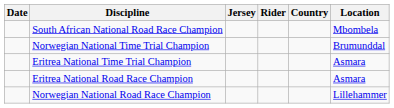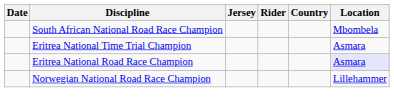 <table class="wikitable">
 <tr>
 <th>Date</th>
 <th>Discipline</th>
 <th>Jersey</th>
 <th>Rider</th>
 <th>Country</th>
 <th>Location</th>
 </tr>
 <tr>
 <td></td>
 <td><a href='#'>South African National Road Race Champion</a></td>
 <td></td>
 <td></td>
 <td></td>
 <td><a href='#'>Mbombela</a></td>
 </tr>
 <tr>
 <td></td>
-<td><a href='#'>Norwegian National Time Trial Champion</a></td>
-<td></td>
-<td></td>
-<td></td>
-<td><a href='#'>Brumunddal</a></td>
-</tr>
-<tr>
-<td></td>
 <td><a href='#'>Eritrea National Time Trial Champion</a></td>
 <td></td>
 <td></td>
 <td></td>
 <td><a href='#'>Asmara</a></td>
 </tr>
 <tr>
 <td></td>
 <td><a href='#'>Eritrea National Road Race Champion</a></td>
 <td></td>
 <td></td>
 <td></td>
-<td><a href='#'>Asmara</a></td>
+<td style="background: lavender;"><a href='#'>Asmara</a></td>
 </tr>
 <tr>
 <td></td>
 <td><a href='#'>Norwegian National Road Race Champion</a></td>
 <td></td>
 <td></td>
 <td></td>
 <td><a href='#'>Lillehammer</a></td>
 </tr>
 </table>
